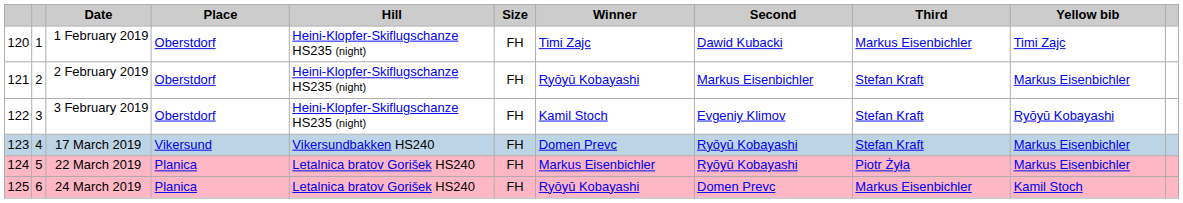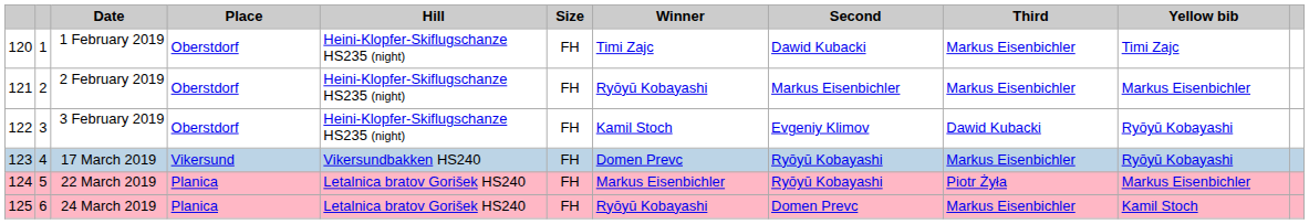 <table class="wikitable plainrowheaders" style="background:#fff; font-size:86%; line-height:16px; border:grey solid 1px; border-collapse:collapse;">
 <tr style="background:#ccc; text-align:center;">
 <th scope="col" style="background:#ccc; width=20 px;"></th>
 <th scope="col" style="background:#ccc; width=30 px;"></th>
 <th scope="col" style="background:#ccc; width:120px;">Date</th>
 <th scope="col" style="background:#ccc; width:160px;">Place</th>
 <th scope="col" style="background:#ccc; width:240px;">Hill</th>
 <th scope="col" style="background:#ccc; width:40px;">Size</th>
 <th scope="col" style="background:#ccc; width:185px;">Winner</th>
 <th scope="col" style="background:#ccc; width:185px;">Second</th>
 <th scope="col" style="background:#ccc; width:185px;">Third</th>
 <th scope="col" style="background:#ccc; width:180px;">Yellow bib</th>
 <th scope="col" style="background:#ccc; width:10px;"></th>
 </tr>
 <tr>
 <td align=center>120</td>
 <td align=center>1</td>
 <td align=right>1 February 2019  </td>
 <td> <a href='#'>Oberstdorf</a></td>
 <td><a href='#'>Heini-Klopfer-Skiflugschanze</a> HS235 <small>(night)</small></td>
 <td align=center>FH</td>
 <td> <a href='#'>Timi Zajc</a></td>
 <td> <a href='#'>Dawid Kubacki</a></td>
 <td> <a href='#'>Markus Eisenbichler</a></td>
 <td> <a href='#'>Timi Zajc</a></td>
 <td></td>
 </tr>
 <tr>
 <td align=center>121</td>
 <td align=center>2</td>
 <td align=right>2 February 2019  </td>
 <td> <a href='#'>Oberstdorf</a></td>
 <td><a href='#'>Heini-Klopfer-Skiflugschanze</a> HS235 <small>(night)</small></td>
 <td align=center>FH</td>
 <td> <a href='#'>Ryōyū Kobayashi</a></td>
 <td> <a href='#'>Markus Eisenbichler</a></td>
-<td> <a href='#'>Stefan Kraft</a></td>
+<td> <a href='#'>Markus Eisenbichler</a></td>
 <td> <a href='#'>Markus Eisenbichler</a></td>
 <td></td>
 </tr>
 <tr>
 <td align=center>122</td>
 <td align=center>3</td>
 <td align=right>3 February 2019  </td>
 <td> <a href='#'>Oberstdorf</a></td>
 <td><a href='#'>Heini-Klopfer-Skiflugschanze</a> HS235 <small>(night)</small></td>
 <td align=center>FH</td>
 <td> <a href='#'>Kamil Stoch</a></td>
 <td> <a href='#'>Evgeniy Klimov</a></td>
-<td> <a href='#'>Stefan Kraft</a></td>
+<td> <a href='#'>Dawid Kubacki</a></td>
 <td> <a href='#'>Ryōyū Kobayashi</a></td>
 <td></td>
 </tr>
 <tr bgcolor=#BCD4E6>
 <td align=center>123</td>
 <td align=center>4</td>
 <td align=right>17 March 2019  </td>
 <td> <a href='#'>Vikersund</a></td>
 <td><a href='#'>Vikersundbakken</a> HS240</td>
 <td align=center>FH</td>
 <td> <a href='#'>Domen Prevc</a></td>
 <td> <a href='#'>Ryōyū Kobayashi</a></td>
-<td> <a href='#'>Stefan Kraft</a></td>
 <td> <a href='#'>Markus Eisenbichler</a></td>
+<td> <a href='#'>Ryōyū Kobayashi</a></td>
 <td></td>
 </tr>
 <tr bgcolor=#ffb7c5>
 <td align=center>124</td>
 <td align=center>5</td>
 <td align=right>22 March 2019  </td>
 <td> <a href='#'>Planica</a></td>
 <td><a href='#'>Letalnica bratov Gorišek</a> HS240</td>
 <td align=center>FH</td>
 <td> <a href='#'>Markus Eisenbichler</a></td>
 <td> <a href='#'>Ryōyū Kobayashi</a></td>
 <td> <a href='#'>Piotr Żyła</a></td>
 <td> <a href='#'>Markus Eisenbichler</a></td>
 <td></td>
 </tr>
 <tr bgcolor=#ffb7c5>
 <td align=center>125</td>
 <td align=center>6</td>
 <td align=right>24 March 2019  </td>
 <td> <a href='#'>Planica</a></td>
 <td><a href='#'>Letalnica bratov Gorišek</a> HS240</td>
 <td align=center>FH</td>
 <td> <a href='#'>Ryōyū Kobayashi</a></td>
 <td> <a href='#'>Domen Prevc</a></td>
 <td> <a href='#'>Markus Eisenbichler</a></td>
 <td> <a href='#'>Kamil Stoch</a></td>
 <td></td>
 </tr>
 </table>
